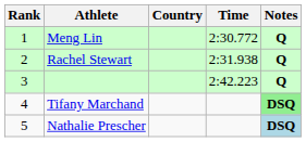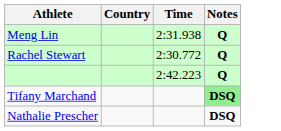 <table class="wikitable sortable" style="text-align:center">
 <tr>
-<th>Rank</th>
 <th>Athlete</th>
 <th>Country</th>
 <th>Time</th>
 <th>Notes</th>
 </tr>
 <tr bgcolor="#ccffcc">
-<td>1</td>
 <td align=left><a href='#'>Meng Lin</a></td>
+<td align=left></td>
+<td>2:31.938</td>
+<td><strong>Q</strong></td>
+</tr>
+<tr bgcolor="#ccffcc">
+<td align=left><a href='#'>Rachel Stewart</a></td>
 <td align=left></td>
 <td>2:30.772</td>
 <td><strong>Q</strong></td>
 </tr>
 <tr bgcolor="#ccffcc">
-<td>2</td>
-<td align=left><a href='#'>Rachel Stewart</a></td>
-<td align=left></td>
-<td>2:31.938</td>
-<td><strong>Q</strong></td>
-</tr>
-<tr bgcolor="#ccffcc">
-<td>3</td>
 <td align=left></td>
 <td align=left></td>
 <td>2:42.223</td>
 <td><strong>Q</strong></td>
 </tr>
 <tr>
-<td>4</td>
 <td align=left><a href='#'>Tifany Marchand</a></td>
 <td align=left></td>
 <td></td>
 <td style="background: lightgreen;"><strong>DSQ</strong></td>
 </tr>
 <tr>
-<td>5</td>
 <td align=left><a href='#'>Nathalie Prescher</a></td>
 <td align=left></td>
 <td></td>
-<td style="background: lightblue;"><strong>DSQ</strong></td>
+<td><strong>DSQ</strong></td>
 </tr>
 </table>
